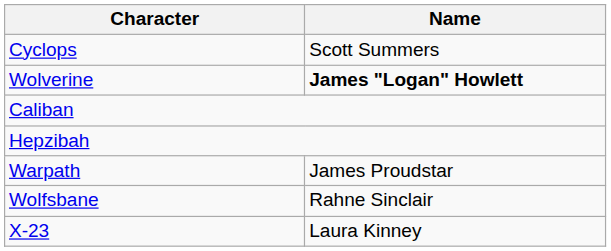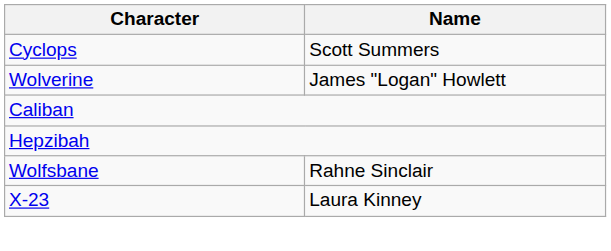 <table class="wikitable sortable" style="width:40%;">
 <tr>
 <th style="width:20%;">Character</th>
 <th style="width:20%;">Name</th>
 </tr>
 <tr>
 <td><a href='#'>Cyclops</a></td>
 <td>Scott Summers</td>
 </tr>
 <tr>
 <td><a href='#'>Wolverine</a></td>
-<td><strong>James "Logan" Howlett</strong></td>
+<td>James "Logan" Howlett</td>
 </tr>
 <tr>
 <td colspan=2><a href='#'>Caliban</a></td>
 </tr>
 <tr>
 <td colspan=2><a href='#'>Hepzibah</a></td>
-</tr>
-<tr>
-<td><a href='#'>Warpath</a></td>
-<td>James Proudstar</td>
 </tr>
 <tr>
 <td><a href='#'>Wolfsbane</a></td>
 <td>Rahne Sinclair</td>
 </tr>
 <tr>
 <td><a href='#'>X-23</a></td>
 <td>Laura Kinney</td>
 </tr>
 </table>
